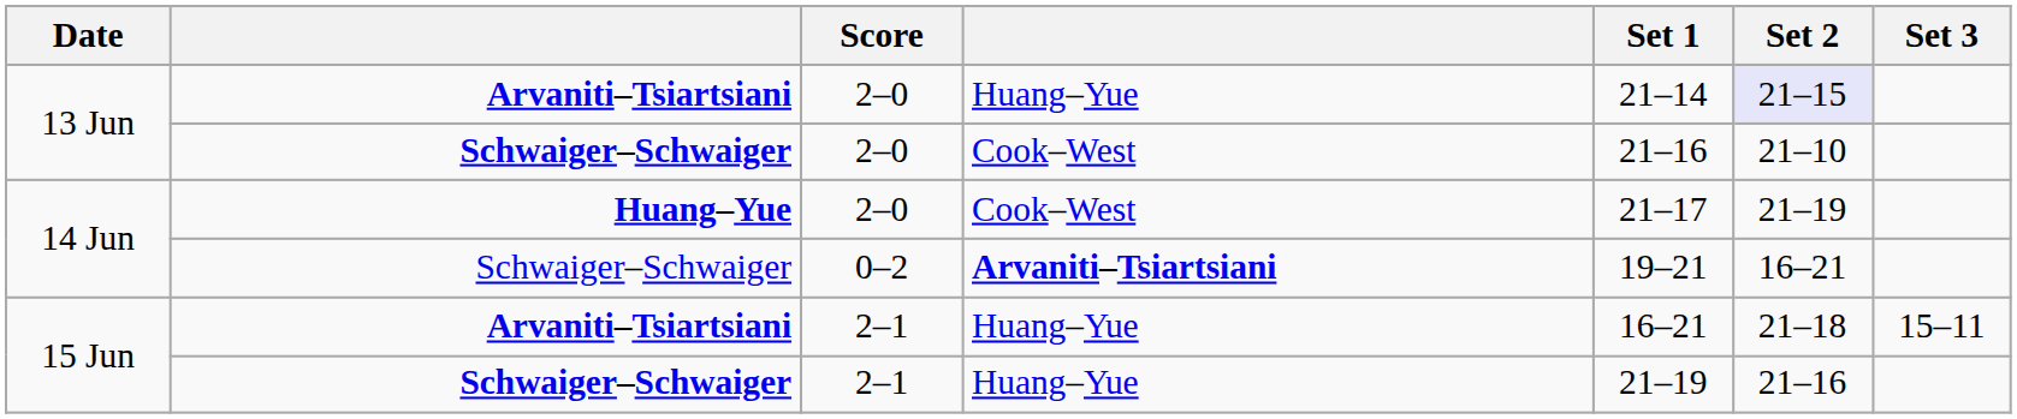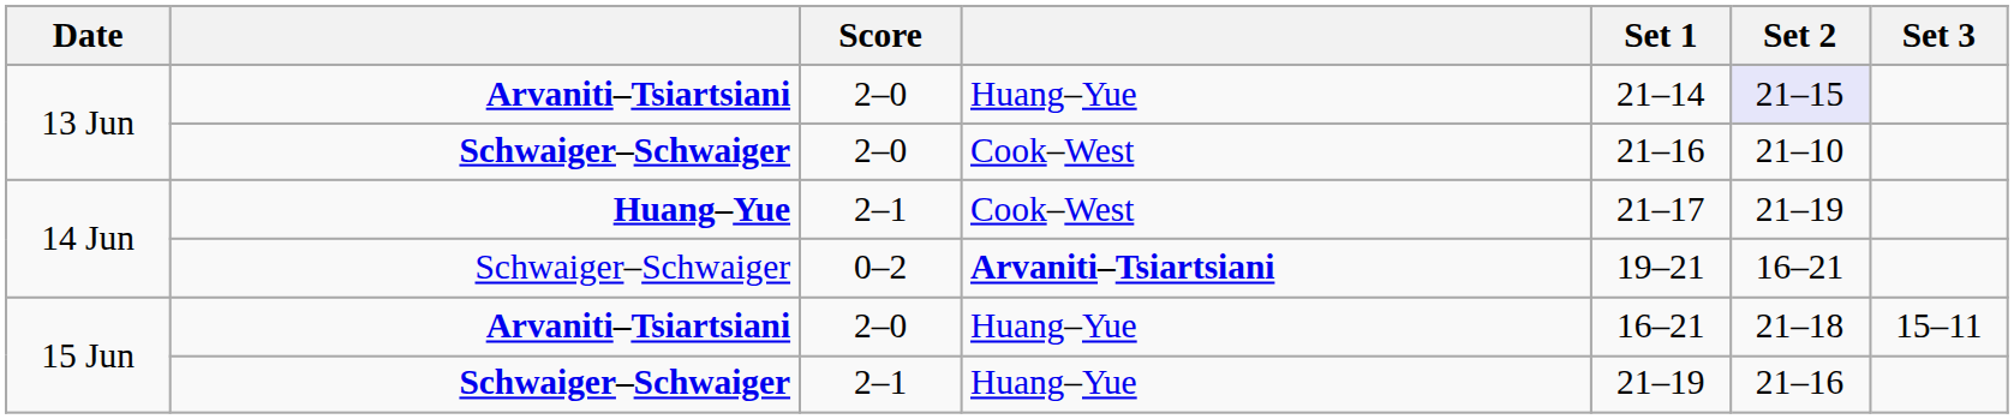 <table class="wikitable" style="text-align: center; font-size:90% ">
 <tr>
 <th width="60">Date</th>
 <th align="right" width="250"></th>
 <th width="60">Score</th>
 <th align="left" width="250"></th>
 <th width="50">Set 1</th>
 <th width="50">Set 2</th>
 <th width="50">Set 3</th>
 </tr>
 <tr>
 <td rowspan=2>13 Jun</td>
 <td align=right><strong><a href='#'>Arvaniti</a>–<a href='#'>Tsiartsiani</a> </strong></td>
 <td align=center>2–0</td>
 <td align=left> <a href='#'>Huang</a>–<a href='#'>Yue</a></td>
 <td>21–14</td>
 <td style="background: lavender;">21–15</td>
 <td></td>
 </tr>
 <tr>
 <td align=right><strong><a href='#'>Schwaiger</a>–<a href='#'>Schwaiger</a> </strong></td>
 <td align=center>2–0</td>
 <td align=left> <a href='#'>Cook</a>–<a href='#'>West</a></td>
 <td>21–16</td>
 <td>21–10</td>
 <td></td>
 </tr>
 <tr>
 <td rowspan=2>14 Jun</td>
 <td align=right><strong><a href='#'>Huang</a>–<a href='#'>Yue</a> </strong></td>
-<td align=center>2–0</td>
+<td align=center>2–1</td>
 <td align=left> <a href='#'>Cook</a>–<a href='#'>West</a></td>
 <td>21–17</td>
 <td>21–19</td>
 <td></td>
 </tr>
 <tr>
 <td align=right><a href='#'>Schwaiger</a>–<a href='#'>Schwaiger</a> </td>
 <td align=center>0–2</td>
 <td align=left> <strong><a href='#'>Arvaniti</a>–<a href='#'>Tsiartsiani</a></strong></td>
 <td>19–21</td>
 <td>16–21</td>
 <td></td>
 </tr>
 <tr>
 <td rowspan=2>15 Jun</td>
 <td align=right><strong><a href='#'>Arvaniti</a>–<a href='#'>Tsiartsiani</a> </strong></td>
-<td align=center>2–1</td>
+<td align=center>2–0</td>
 <td align=left> <a href='#'>Huang</a>–<a href='#'>Yue</a></td>
 <td>16–21</td>
 <td>21–18</td>
 <td>15–11</td>
 </tr>
 <tr>
 <td align=right><strong><a href='#'>Schwaiger</a>–<a href='#'>Schwaiger</a> </strong></td>
 <td align=center>2–1</td>
 <td align=left> <a href='#'>Huang</a>–<a href='#'>Yue</a></td>
 <td>21–19</td>
 <td>21–16</td>
 <td></td>
 </tr>
 </table>
